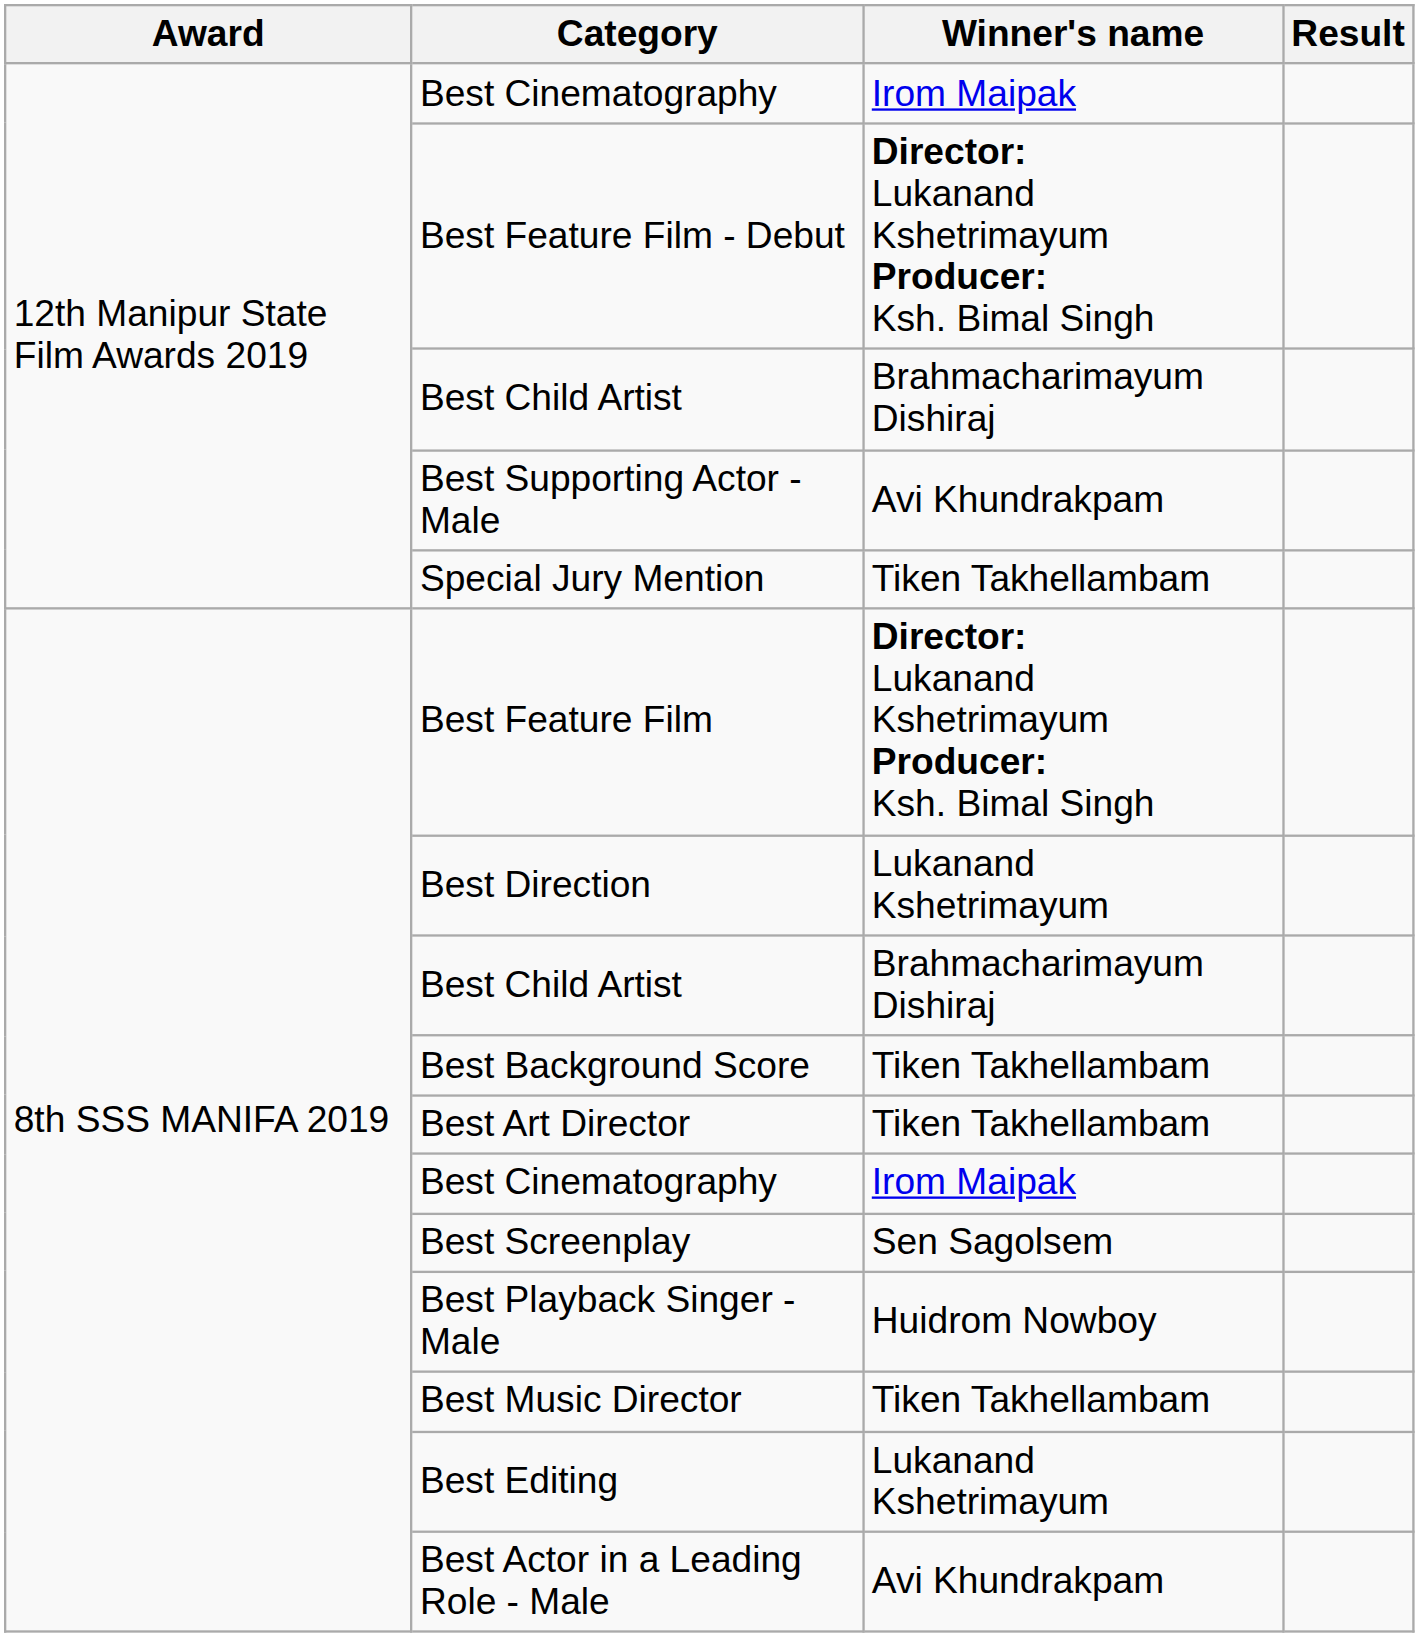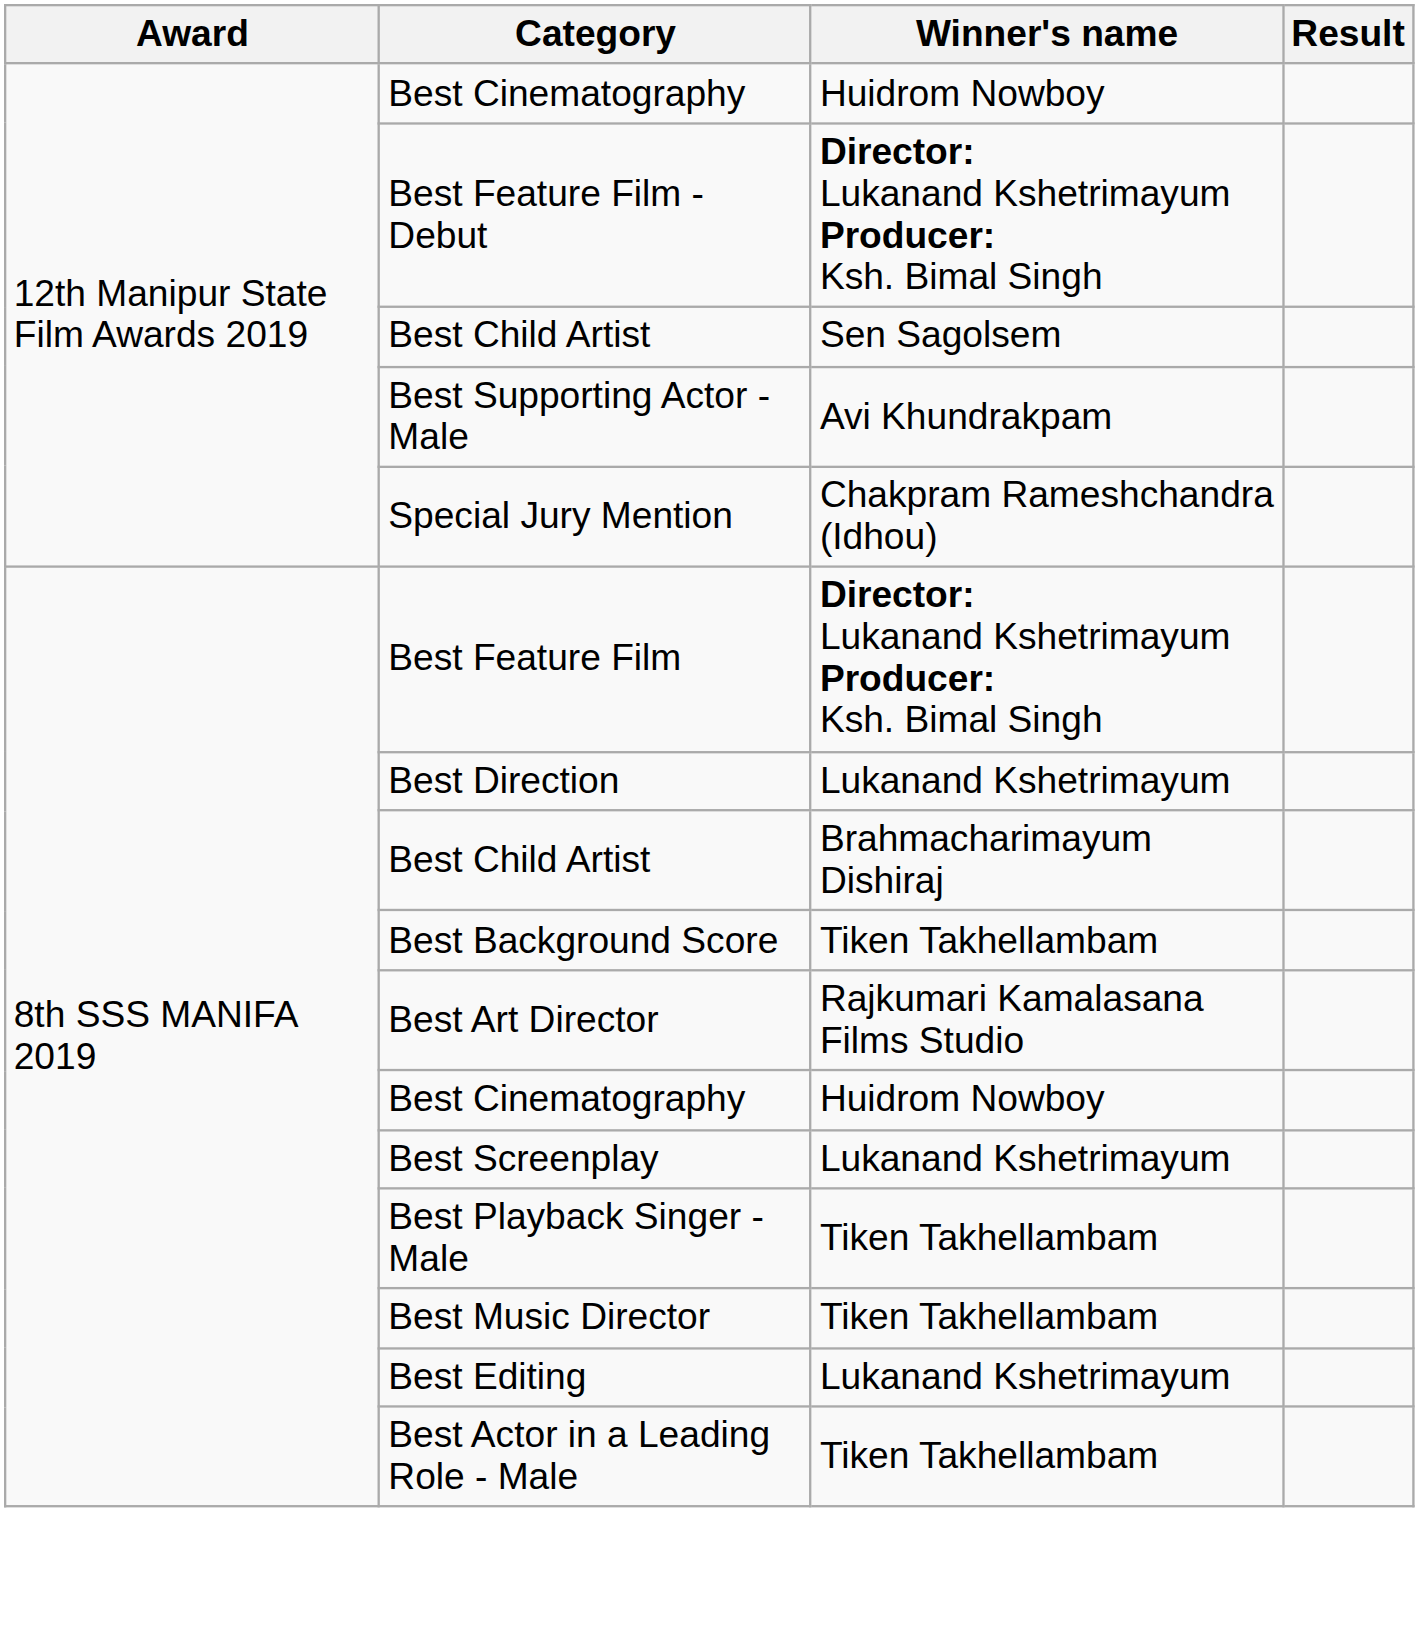 <table class="wikitable sortable">
 <tr>
 <th>Award</th>
 <th>Category</th>
 <th>Winner's name</th>
 <th>Result</th>
 </tr>
 <tr>
 <td rowspan="5">12th Manipur State Film Awards 2019</td>
 <td>Best Cinematography</td>
-<td><a href='#'>Irom Maipak</a></td>
+<td>Huidrom Nowboy</td>
 <td></td>
 </tr>
 <tr>
 <td>Best Feature Film - Debut</td>
 <td><strong>Director:</strong><br>Lukanand Kshetrimayum<br><strong>Producer:</strong><br>Ksh. Bimal Singh</td>
 <td></td>
 </tr>
 <tr>
 <td>Best Child Artist</td>
-<td>Brahmacharimayum Dishiraj</td>
+<td>Sen Sagolsem</td>
 <td></td>
 </tr>
 <tr>
 <td>Best Supporting Actor - Male</td>
 <td>Avi Khundrakpam</td>
 <td></td>
 </tr>
 <tr>
 <td>Special Jury Mention</td>
-<td>Tiken Takhellambam</td>
+<td>Chakpram Rameshchandra (Idhou)</td>
 <td></td>
 </tr>
 <tr>
 <td rowspan="11">8th SSS MANIFA 2019</td>
 <td>Best Feature Film</td>
 <td><strong>Director:</strong><br>Lukanand Kshetrimayum<br><strong>Producer:</strong><br>Ksh. Bimal Singh</td>
 <td></td>
 </tr>
 <tr>
 <td>Best Direction</td>
 <td>Lukanand Kshetrimayum</td>
 <td></td>
 </tr>
 <tr>
 <td>Best Child Artist</td>
 <td>Brahmacharimayum Dishiraj</td>
 <td></td>
 </tr>
 <tr>
 <td>Best Background Score</td>
 <td>Tiken Takhellambam</td>
 <td></td>
 </tr>
 <tr>
 <td>Best Art Director</td>
-<td>Tiken Takhellambam</td>
+<td>Rajkumari Kamalasana Films Studio</td>
 <td></td>
 </tr>
 <tr>
 <td>Best Cinematography</td>
-<td><a href='#'>Irom Maipak</a></td>
+<td>Huidrom Nowboy</td>
 <td></td>
 </tr>
 <tr>
 <td>Best Screenplay</td>
-<td>Sen Sagolsem</td>
+<td>Lukanand Kshetrimayum</td>
 <td></td>
 </tr>
 <tr>
 <td>Best Playback Singer - Male</td>
-<td>Huidrom Nowboy</td>
+<td>Tiken Takhellambam</td>
 <td></td>
 </tr>
 <tr>
 <td>Best Music Director</td>
 <td>Tiken Takhellambam</td>
 <td></td>
 </tr>
 <tr>
 <td>Best Editing</td>
 <td>Lukanand Kshetrimayum</td>
 <td></td>
 </tr>
 <tr>
 <td>Best Actor in a Leading Role - Male</td>
-<td>Avi Khundrakpam</td>
+<td>Tiken Takhellambam</td>
 <td></td>
 </tr>
 </table>
